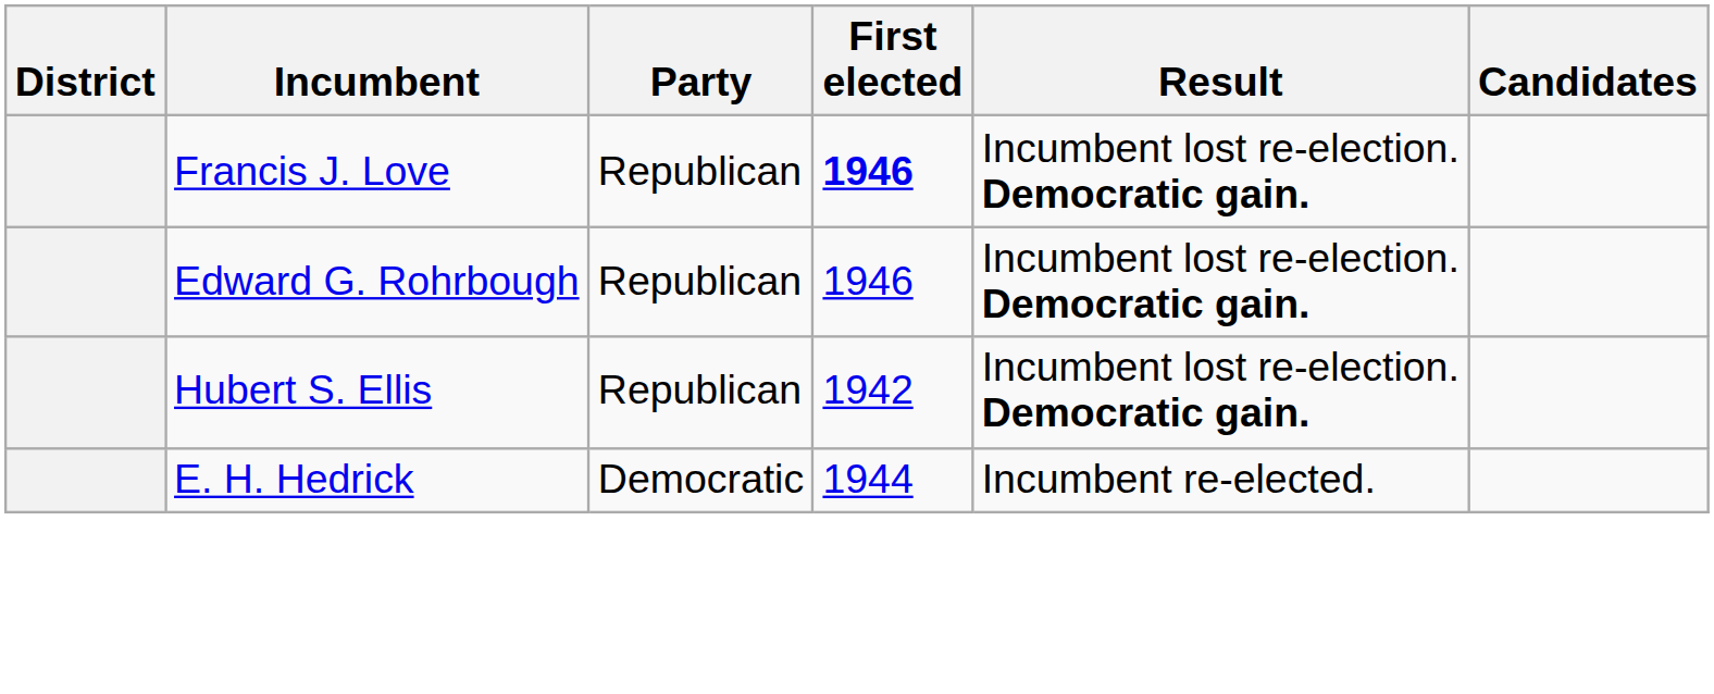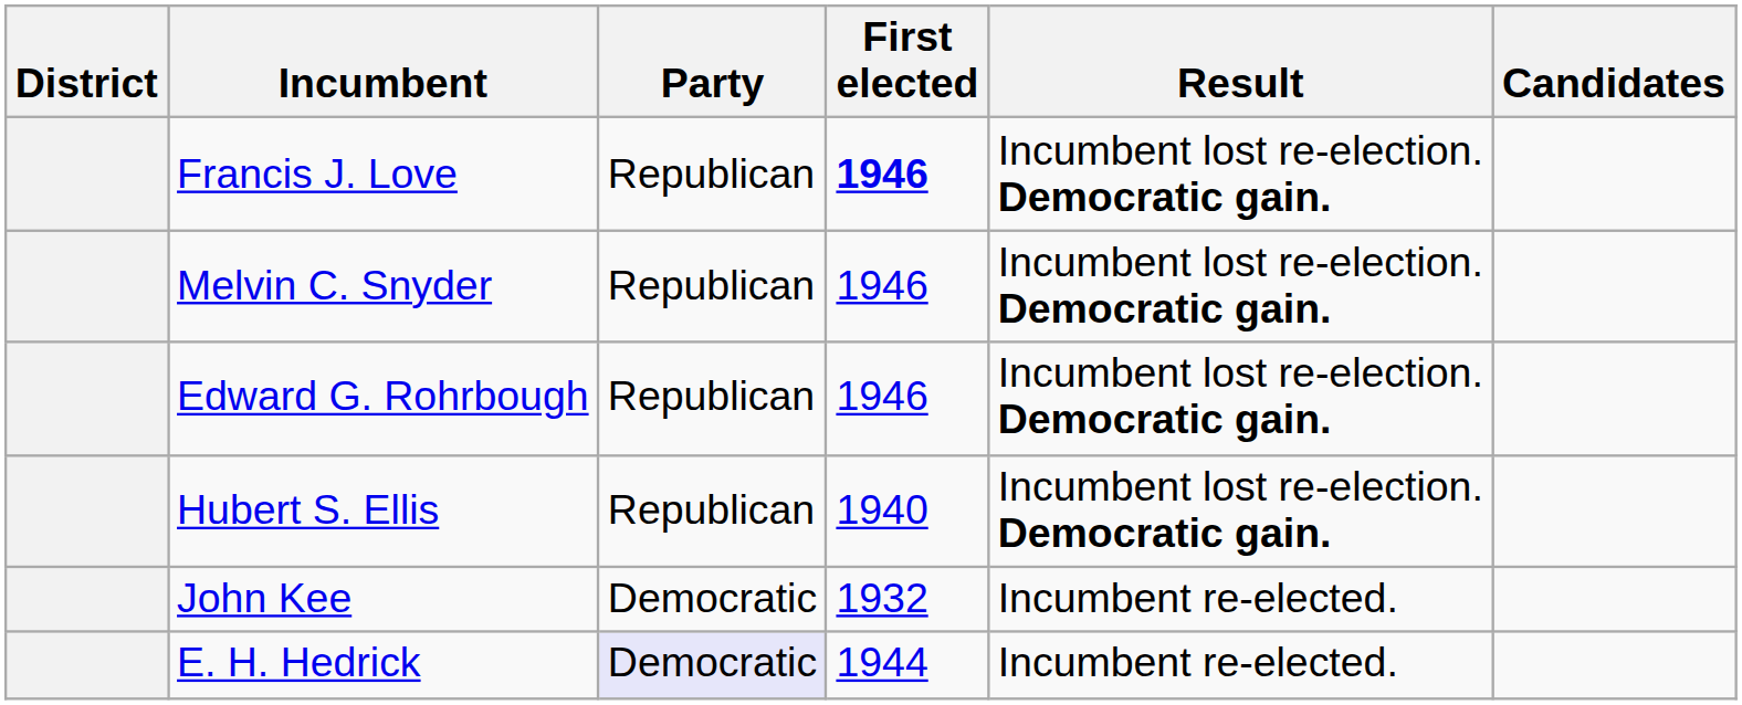 <table class=wikitable>
 <tr valign=bottom>
 <th>District</th>
 <th>Incumbent</th>
 <th>Party</th>
 <th>First<br>elected</th>
 <th>Result</th>
 <th>Candidates</th>
 </tr>
 <tr>
 <th></th>
 <td><a href='#'>Francis J. Love</a></td>
 <td>Republican</td>
 <td><strong><a href='#'>1946</a></strong></td>
 <td>Incumbent lost re-election.<br><strong>Democratic gain.</strong></td>
 <td nowrap></td>
 </tr>
 <tr>
 <th></th>
+<td><a href='#'>Melvin C. Snyder</a></td>
+<td>Republican</td>
+<td><a href='#'>1946</a></td>
+<td>Incumbent lost re-election.<br><strong>Democratic gain.</strong></td>
+<td nowrap></td>
+</tr>
+<tr>
+<th></th>
 <td><a href='#'>Edward G. Rohrbough</a></td>
 <td>Republican</td>
 <td><a href='#'>1946</a></td>
 <td>Incumbent lost re-election.<br><strong>Democratic gain.</strong></td>
 <td nowrap></td>
 </tr>
 <tr>
 <th></th>
 <td><a href='#'>Hubert S. Ellis</a></td>
 <td>Republican</td>
-<td><a href='#'>1942</a></td>
+<td><a href='#'>1940</a></td>
 <td>Incumbent lost re-election.<br><strong>Democratic gain.</strong></td>
 <td nowrap></td>
 </tr>
 <tr>
 <th></th>
+<td><a href='#'>John Kee</a></td>
+<td>Democratic</td>
+<td><a href='#'>1932</a></td>
+<td>Incumbent re-elected.</td>
+<td nowrap></td>
+</tr>
+<tr>
+<th></th>
 <td><a href='#'>E. H. Hedrick</a></td>
-<td>Democratic</td>
+<td style="background: lavender;">Democratic</td>
 <td><a href='#'>1944</a></td>
 <td>Incumbent re-elected.</td>
 <td nowrap></td>
 </tr>
 </table>
